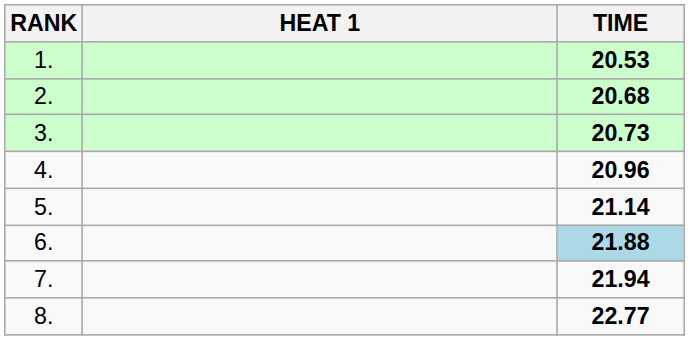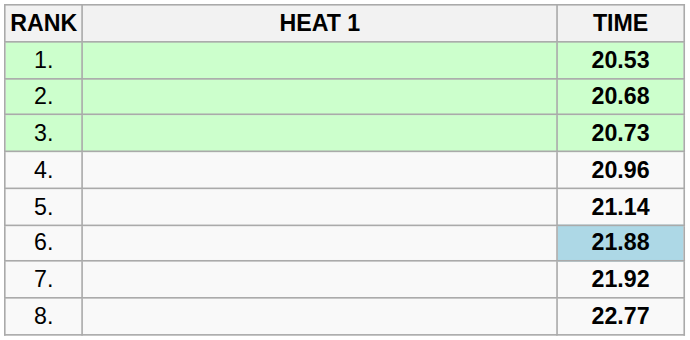 <table class="wikitable" style="border-collapse: collapse; font-size: 90%;">
 <tr>
 <th>RANK</th>
 <th style="width: 20em">HEAT 1</th>
 <th style="width: 5em">TIME</th>
 </tr>
 <tr style="background:#ccffcc;">
 <td align="center">1.</td>
 <td></td>
 <td align="center"><strong>20.53</strong></td>
 </tr>
 <tr style="background:#ccffcc;">
 <td align="center">2.</td>
 <td></td>
 <td align="center"><strong>20.68</strong></td>
 </tr>
 <tr style="background:#ccffcc;">
 <td align="center">3.</td>
 <td></td>
 <td align="center"><strong>20.73</strong></td>
 </tr>
 <tr>
 <td align="center">4.</td>
 <td></td>
 <td align="center"><strong>20.96</strong></td>
 </tr>
 <tr>
 <td align="center">5.</td>
 <td></td>
 <td align="center"><strong>21.14</strong></td>
 </tr>
 <tr>
 <td align="center">6.</td>
 <td></td>
 <td align="center" style="background: lightblue;"><strong>21.88</strong></td>
 </tr>
 <tr>
 <td align="center">7.</td>
 <td></td>
-<td align="center"><strong>21.94</strong></td>
+<td align="center"><strong>21.92</strong></td>
 </tr>
 <tr>
 <td align="center">8.</td>
 <td></td>
 <td align="center"><strong>22.77</strong></td>
 </tr>
 </table>
